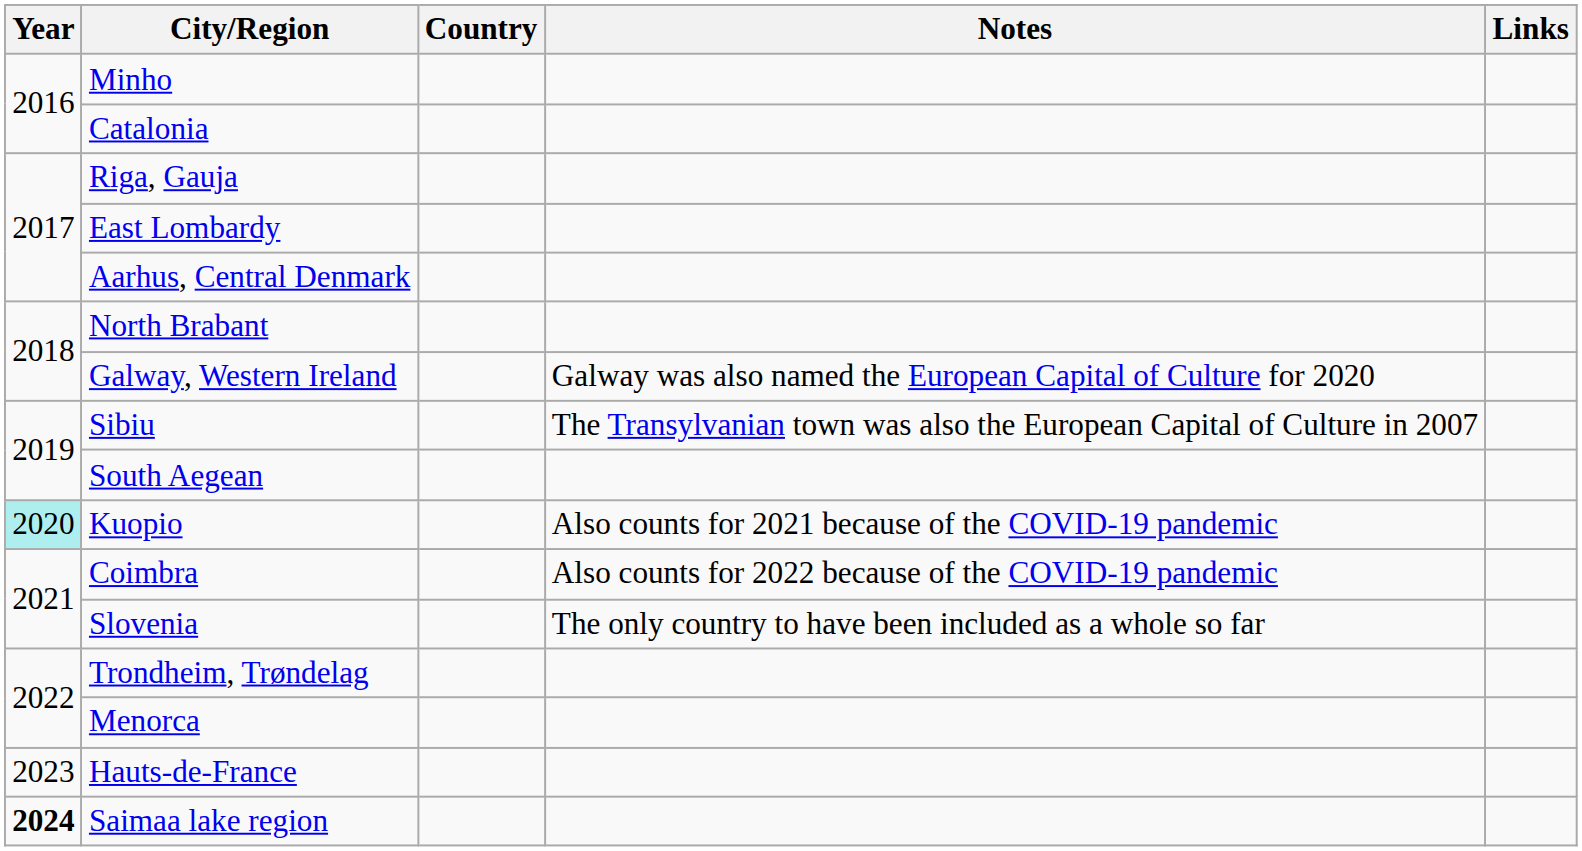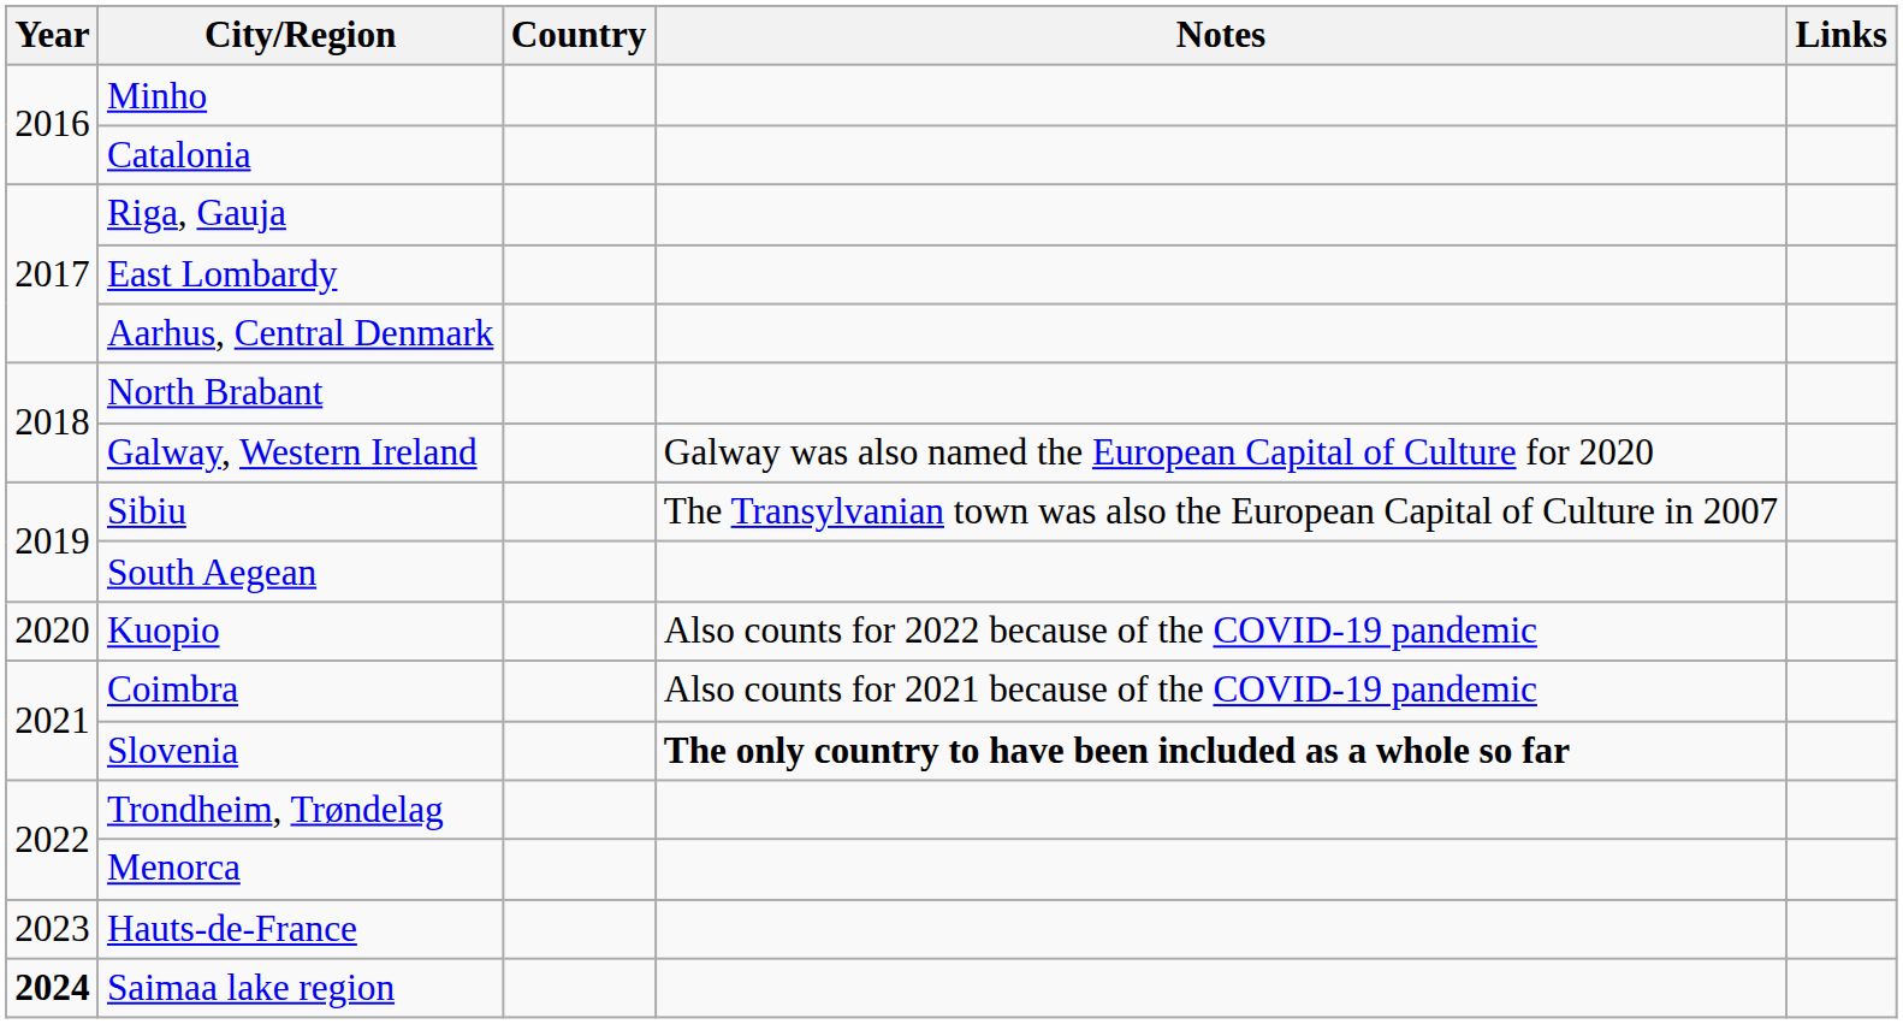 <table class="wikitable sortable">
 <tr>
 <th>Year</th>
 <th>City/Region</th>
 <th>Country</th>
 <th>Notes</th>
 <th>Links</th>
 </tr>
 <tr>
 <td rowspan=2>2016</td>
 <td><a href='#'>Minho</a></td>
 <td></td>
 <td></td>
 <td></td>
 </tr>
 <tr>
 <td><a href='#'>Catalonia</a></td>
 <td></td>
 <td></td>
 <td></td>
 </tr>
 <tr>
 <td rowspan=3>2017</td>
 <td><a href='#'>Riga</a>, <a href='#'>Gauja</a></td>
 <td></td>
 <td></td>
 <td></td>
 </tr>
 <tr>
 <td><a href='#'>East Lombardy</a></td>
 <td></td>
 <td></td>
 <td></td>
 </tr>
 <tr>
 <td><a href='#'>Aarhus</a>, <a href='#'>Central Denmark</a></td>
 <td></td>
 <td></td>
 <td></td>
 </tr>
 <tr>
 <td rowspan=2>2018</td>
 <td><a href='#'>North Brabant</a></td>
 <td></td>
 <td></td>
 <td></td>
 </tr>
 <tr>
 <td><a href='#'>Galway</a>, <a href='#'>Western Ireland</a></td>
 <td></td>
 <td>Galway was also named the <a href='#'>European Capital of Culture</a> for 2020</td>
 <td> </td>
 </tr>
 <tr>
 <td rowspan=2>2019</td>
 <td><a href='#'>Sibiu</a></td>
 <td></td>
 <td>The <a href='#'>Transylvanian</a> town was also the European Capital of Culture in 2007</td>
 <td></td>
 </tr>
 <tr>
 <td><a href='#'>South Aegean</a></td>
 <td></td>
 <td></td>
 <td></td>
 </tr>
 <tr>
-<td style="background: paleturquoise;">2020</td>
+<td>2020</td>
 <td><a href='#'>Kuopio</a></td>
 <td></td>
-<td>Also counts for 2021 because of the <a href='#'>COVID-19 pandemic</a></td>
+<td>Also counts for 2022 because of the <a href='#'>COVID-19 pandemic</a></td>
 <td></td>
 </tr>
 <tr>
 <td rowspan=2>2021</td>
 <td><a href='#'>Coimbra</a></td>
 <td></td>
-<td>Also counts for 2022 because of the <a href='#'>COVID-19 pandemic</a></td>
+<td>Also counts for 2021 because of the <a href='#'>COVID-19 pandemic</a></td>
 <td></td>
 </tr>
 <tr>
 <td><a href='#'>Slovenia</a></td>
 <td></td>
-<td>The only country to have been included as a whole so far</td>
+<td><strong>The only country to have been included as a whole so far</strong></td>
 <td></td>
 </tr>
 <tr>
 <td rowspan=2>2022</td>
 <td><a href='#'>Trondheim</a>, <a href='#'>Trøndelag</a></td>
 <td></td>
 <td></td>
 <td></td>
 </tr>
 <tr>
 <td><a href='#'>Menorca</a></td>
 <td></td>
 <td></td>
 <td></td>
 </tr>
 <tr>
 <td>2023</td>
 <td><a href='#'>Hauts-de-France</a></td>
 <td></td>
 <td></td>
 <td></td>
 </tr>
 <tr>
 <td><strong>2024</strong></td>
 <td><a href='#'>Saimaa lake region</a></td>
 <td></td>
 <td></td>
 <td></td>
 </tr>
 </table>
